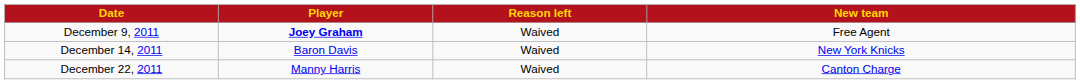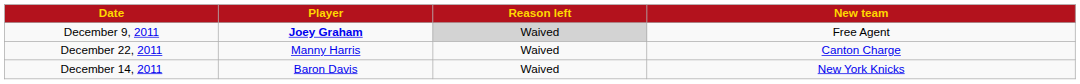 <table class="wikitable sortable sortable">
 <tr>
 <th style="background:#B3121D; color:gold" width="10%">Date</th>
 <th style="background:#B3121D; color:gold" width="10%">Player</th>
 <th style="background:#B3121D; color:gold" width="10%">Reason left</th>
 <th style="background:#B3121D; color:gold" width="20%">New team</th>
 </tr>
 <tr style="text-align: center">
 <td>December 9, <a href='#'>2011</a></td>
 <td><strong><a href='#'>Joey Graham</a></strong></td>
+<td style="background: lightgrey;">Waived</td>
+<td>Free Agent</td>
+</tr>
+<tr style="text-align: center">
+<td>December 22, <a href='#'>2011</a></td>
+<td><a href='#'>Manny Harris</a></td>
 <td>Waived</td>
-<td>Free Agent</td>
+<td><a href='#'>Canton Charge</a></td>
 </tr>
 <tr style="text-align: center">
 <td>December 14, <a href='#'>2011</a></td>
 <td><a href='#'>Baron Davis</a></td>
 <td>Waived</td>
 <td><a href='#'>New York Knicks</a></td>
 </tr>
-<tr style="text-align: center">
-<td>December 22, <a href='#'>2011</a></td>
-<td><a href='#'>Manny Harris</a></td>
-<td>Waived</td>
-<td><a href='#'>Canton Charge</a></td>
-</tr>
 </table>
